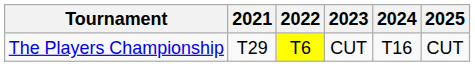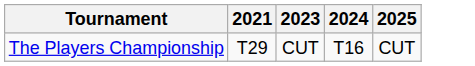 <table class="wikitable" style="font-size:95%;text-align:center;">
 <tr>
 <th>Tournament</th>
 <th>2021</th>
-<th>2022</th>
 <th>2023</th>
 <th>2024</th>
 <th>2025</th>
 </tr>
 <tr>
 <td align=left><a href='#'>The Players Championship</a></td>
 <td>T29</td>
-<td style="background:yellow;">T6</td>
 <td>CUT</td>
 <td>T16</td>
 <td>CUT</td>
 </tr>
 </table>
